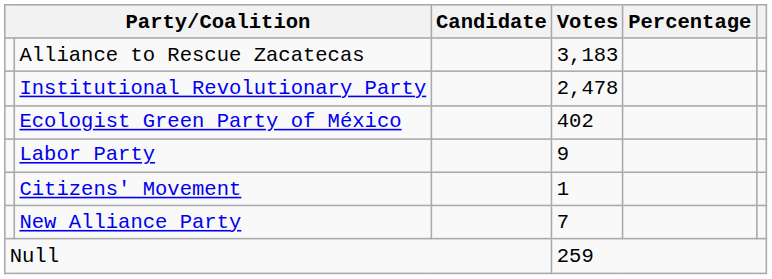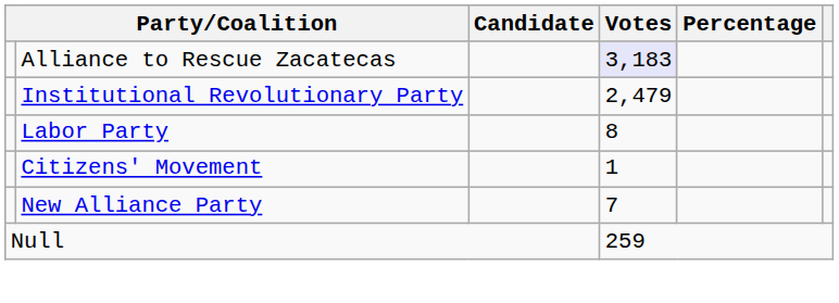 <table class="wikitable">
 <tr>
 <th colspan="2"><strong>Party/Coalition</strong></th>
 <th><strong>Candidate</strong></th>
 <th><strong>Votes</strong></th>
 <th><strong>Percentage</strong></th>
 <th></th>
 </tr>
 <tr>
 <td></td>
 <td>Alliance to Rescue Zacatecas</td>
 <td></td>
-<td>3,183</td>
+<td style="background: lavender;">3,183</td>
 <td></td>
 <td></td>
 </tr>
 <tr>
 <td></td>
 <td><a href='#'>Institutional Revolutionary Party</a></td>
 <td></td>
-<td>2,478</td>
-<td></td>
-<td></td>
-</tr>
-<tr>
-<td></td>
-<td><a href='#'>Ecologist Green Party of México</a></td>
-<td></td>
-<td>402</td>
+<td>2,479</td>
 <td></td>
 <td></td>
 </tr>
 <tr>
 <td></td>
 <td><a href='#'>Labor Party</a></td>
 <td></td>
-<td>9</td>
+<td>8</td>
 <td></td>
 <td></td>
 </tr>
 <tr>
 <td></td>
 <td><a href='#'>Citizens' Movement</a></td>
 <td></td>
 <td>1</td>
 <td></td>
 </tr>
 <tr>
 <td></td>
 <td><a href='#'>New Alliance Party</a></td>
 <td></td>
 <td>7</td>
 <td></td>
 <td></td>
 </tr>
 <tr>
 <td colspan="3">Null</td>
 <td colspan="3">259</td>
 </tr>
 </table>
